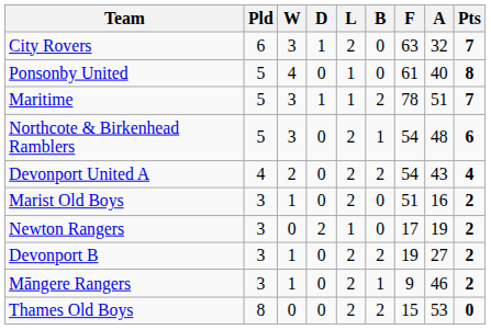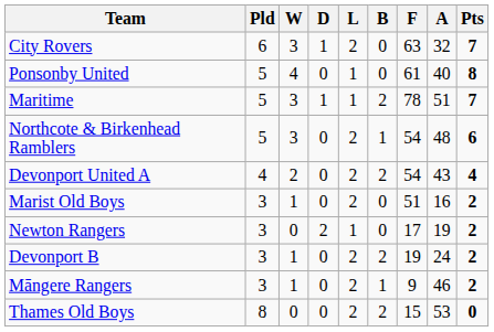 <table class="wikitable" style="text-align:center;">
 <tr>
 <th width=215>Team</th>
 <th width=20 abbr="Played">Pld</th>
 <th width=20 abbr="Won">W</th>
 <th width=20 abbr="Drawn">D</th>
 <th width=20 abbr="Lost">L</th>
 <th width=20 abbr="Bye">B</th>
 <th width=20 abbr="For">F</th>
 <th width=20 abbr="Against">A</th>
 <th width=20 abbr="Points">Pts</th>
 </tr>
 <tr>
 <td style="text-align:left;"><a href='#'>City Rovers</a></td>
 <td>6</td>
 <td>3</td>
 <td>1</td>
 <td>2</td>
 <td>0</td>
 <td>63</td>
 <td>32</td>
 <td><strong>7</strong></td>
 </tr>
 <tr>
 <td style="text-align:left;"><a href='#'>Ponsonby United</a></td>
 <td>5</td>
 <td>4</td>
 <td>0</td>
 <td>1</td>
 <td>0</td>
 <td>61</td>
 <td>40</td>
 <td><strong>8</strong></td>
 </tr>
 <tr>
 <td style="text-align:left;"><a href='#'>Maritime</a></td>
 <td>5</td>
 <td>3</td>
 <td>1</td>
 <td>1</td>
 <td>2</td>
 <td>78</td>
 <td>51</td>
 <td><strong>7</strong></td>
 </tr>
 <tr>
 <td style="text-align:left;"><a href='#'>Northcote & Birkenhead Ramblers</a></td>
 <td>5</td>
 <td>3</td>
 <td>0</td>
 <td>2</td>
 <td>1</td>
 <td>54</td>
 <td>48</td>
 <td><strong>6</strong></td>
 </tr>
 <tr>
 <td style="text-align:left;"><a href='#'>Devonport United A</a></td>
 <td>4</td>
 <td>2</td>
 <td>0</td>
 <td>2</td>
 <td>2</td>
 <td>54</td>
 <td>43</td>
 <td><strong>4</strong></td>
 </tr>
 <tr>
 <td style="text-align:left;"><a href='#'>Marist Old Boys</a></td>
 <td>3</td>
 <td>1</td>
 <td>0</td>
 <td>2</td>
 <td>0</td>
 <td>51</td>
 <td>16</td>
 <td><strong>2</strong></td>
 </tr>
 <tr>
 <td style="text-align:left;"><a href='#'>Newton Rangers</a></td>
 <td>3</td>
 <td>0</td>
 <td>2</td>
 <td>1</td>
 <td>0</td>
 <td>17</td>
 <td>19</td>
 <td><strong>2</strong></td>
 </tr>
 <tr>
 <td style="text-align:left;"><a href='#'>Devonport B</a></td>
 <td>3</td>
 <td>1</td>
 <td>0</td>
 <td>2</td>
 <td>2</td>
 <td>19</td>
-<td>27</td>
+<td>24</td>
 <td><strong>2</strong></td>
 </tr>
 <tr>
 <td style="text-align:left;"><a href='#'>Māngere Rangers</a></td>
 <td>3</td>
 <td>1</td>
 <td>0</td>
 <td>2</td>
 <td>1</td>
 <td>9</td>
 <td>46</td>
 <td><strong>2</strong></td>
 </tr>
 <tr>
 <td style="text-align:left;"><a href='#'>Thames Old Boys</a></td>
 <td>8</td>
 <td>0</td>
 <td>0</td>
 <td>2</td>
 <td>2</td>
 <td>15</td>
 <td>53</td>
 <td><strong>0</strong></td>
 </tr>
 </table>
